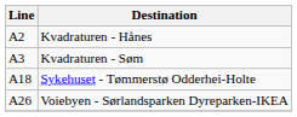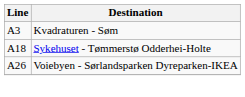 <table class="wikitable sortable">
 <tr>
 <th>Line</th>
 <th>Destination </th>
-</tr>
-<tr>
-<td>A2</td>
-<td>Kvadraturen - Hånes</td>
 </tr>
 <tr>
 <td>A3</td>
 <td>Kvadraturen - Søm</td>
 </tr>
 <tr>
 <td>A18</td>
 <td><a href='#'>Sykehuset</a> - Tømmerstø Odderhei-Holte</td>
 </tr>
 <tr>
 <td>A26</td>
 <td>Voiebyen - Sørlandsparken Dyreparken-IKEA</td>
 </tr>
 <tr>
 </tr>
 </table>
